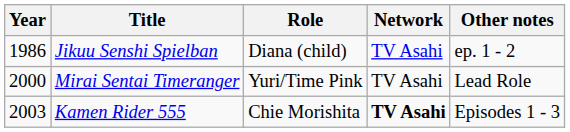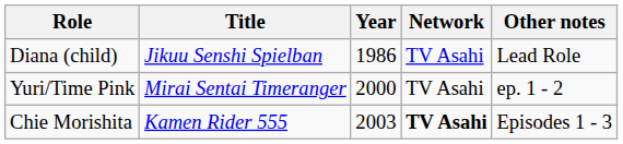 <table class="wikitable" style="font-size: 90%;">
 <tr>
+<th>Role</th>
+<th>Title</th>
 <th>Year</th>
-<th>Title</th>
-<th>Role</th>
 <th>Network</th>
 <th>Other notes</th>
 </tr>
 <tr>
+<td>Diana (child)</td>
+<td><em><a href='#'>Jikuu Senshi Spielban</a></em></td>
 <td>1986</td>
-<td><em><a href='#'>Jikuu Senshi Spielban</a></em></td>
-<td>Diana (child)</td>
 <td><a href='#'>TV Asahi</a></td>
+<td>Lead Role</td>
+</tr>
+<tr>
+<td>Yuri/Time Pink</td>
+<td><em><a href='#'>Mirai Sentai Timeranger</a></em></td>
+<td>2000</td>
+<td>TV Asahi</td>
 <td>ep. 1 - 2</td>
 </tr>
 <tr>
-<td>2000</td>
-<td><em><a href='#'>Mirai Sentai Timeranger</a></em></td>
-<td>Yuri/Time Pink</td>
-<td>TV Asahi</td>
-<td>Lead Role</td>
-</tr>
-<tr>
+<td>Chie Morishita</td>
+<td><em><a href='#'>Kamen Rider 555</a></em></td>
 <td>2003</td>
-<td><em><a href='#'>Kamen Rider 555</a></em></td>
-<td>Chie Morishita</td>
 <td><strong>TV Asahi</strong></td>
 <td>Episodes 1 - 3</td>
 </tr>
 </table>
